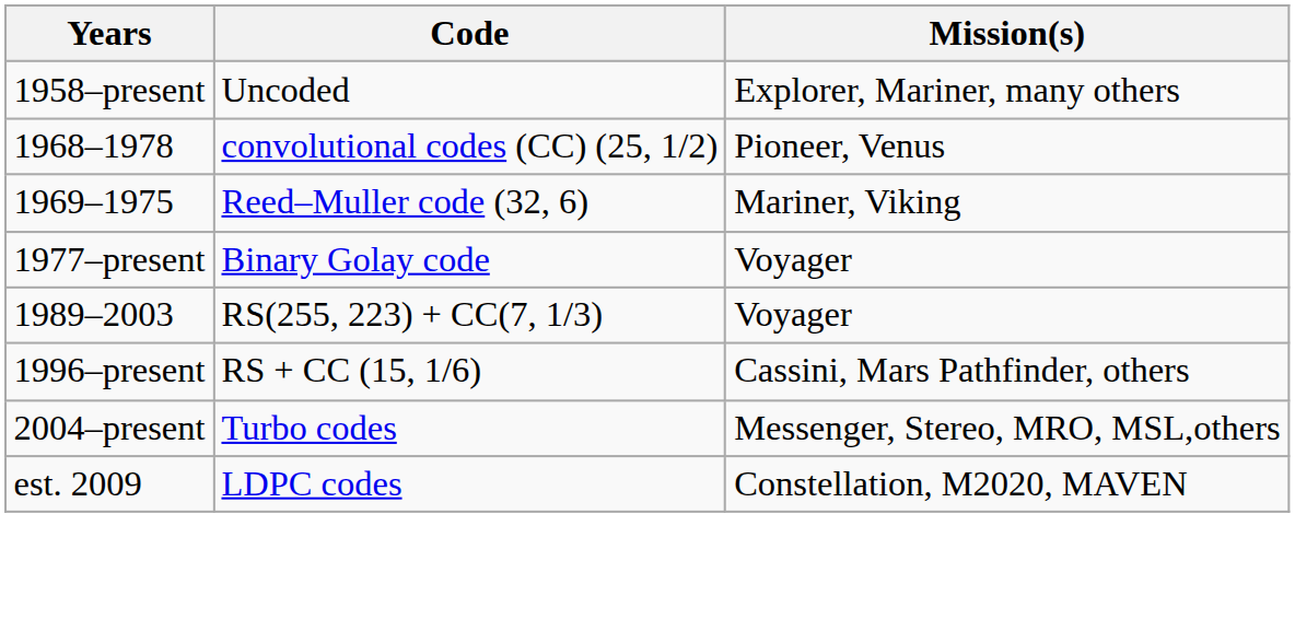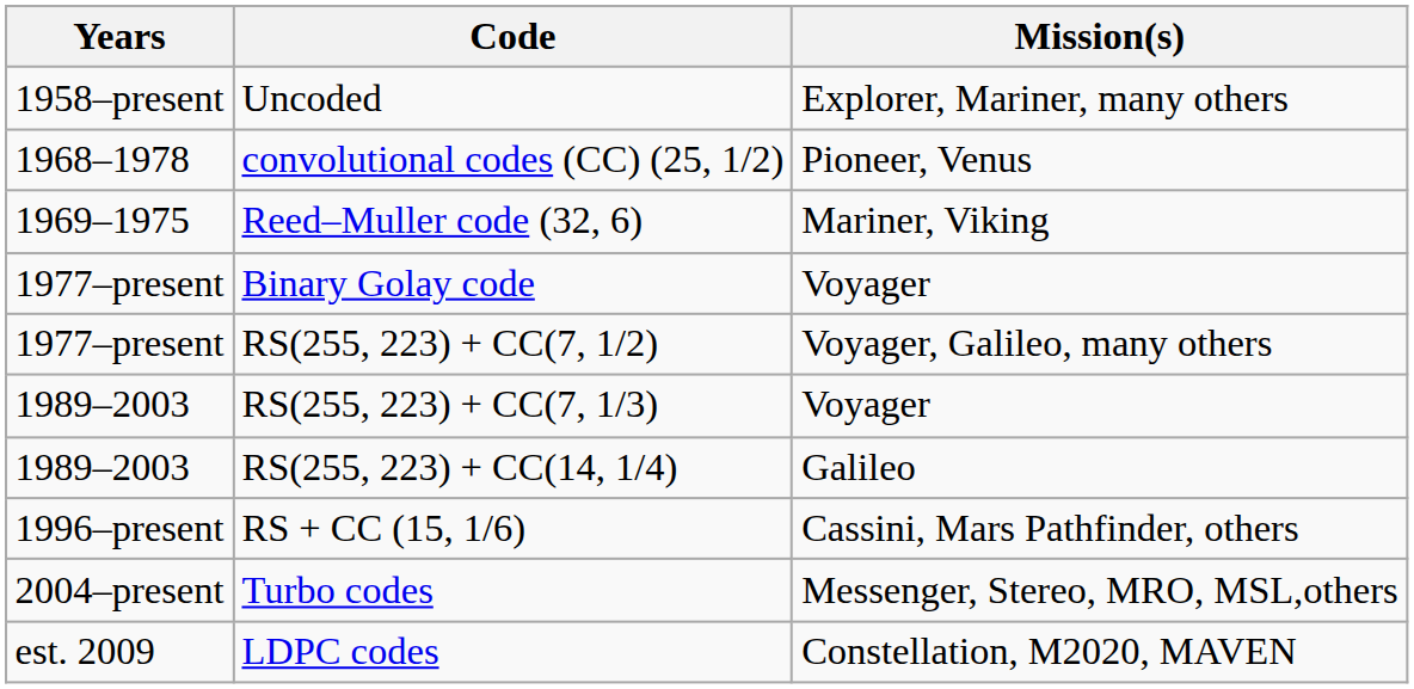 <table class="wikitable">
 <tr>
 <th>Years</th>
 <th>Code</th>
 <th>Mission(s)</th>
 </tr>
 <tr>
 <td>1958–present</td>
 <td>Uncoded</td>
 <td>Explorer, Mariner, many others</td>
 </tr>
 <tr>
 <td>1968–1978</td>
 <td><a href='#'>convolutional codes</a> (CC) (25, 1/2)</td>
 <td>Pioneer, Venus</td>
 </tr>
 <tr>
 <td>1969–1975</td>
 <td><a href='#'>Reed–Muller code</a> (32, 6)</td>
 <td>Mariner, Viking</td>
 </tr>
 <tr>
 <td>1977–present</td>
 <td><a href='#'>Binary Golay code</a></td>
 <td>Voyager</td>
 </tr>
 <tr>
+<td>1977–present</td>
+<td>RS(255, 223) + CC(7, 1/2)</td>
+<td>Voyager, Galileo, many others</td>
+</tr>
+<tr>
 <td>1989–2003</td>
 <td>RS(255, 223) + CC(7, 1/3)</td>
 <td>Voyager</td>
+</tr>
+<tr>
+<td>1989–2003</td>
+<td>RS(255, 223) + CC(14, 1/4)</td>
+<td>Galileo</td>
 </tr>
 <tr>
 <td>1996–present</td>
 <td>RS + CC (15, 1/6)</td>
 <td>Cassini, Mars Pathfinder, others</td>
 </tr>
 <tr>
 <td>2004–present</td>
 <td><a href='#'>Turbo codes</a></td>
 <td>Messenger, Stereo, MRO, MSL,others</td>
 </tr>
 <tr>
 <td>est. 2009</td>
 <td><a href='#'>LDPC codes</a></td>
 <td>Constellation, M2020, MAVEN</td>
 </tr>
 </table>
